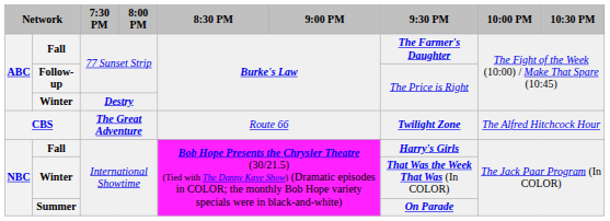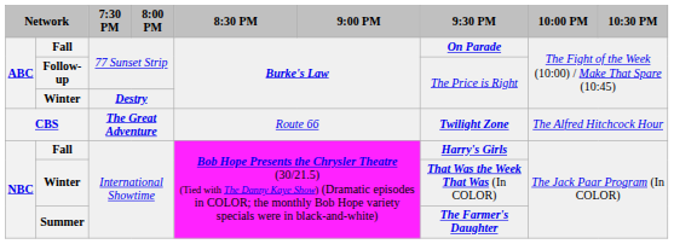 <table class="wikitable" style="width:100%;margin-right:0;text-align:center">
 <tr>
 <th colspan="2" style="background-color:#C0C0C0;text-align:center">Network</th>
 <th style="background-color:#C0C0C0;text-align:center">7:30 PM</th>
 <th style="background-color:#C0C0C0;text-align:center">8:00 PM</th>
 <th style="background-color:#C0C0C0;text-align:center">8:30 PM</th>
 <th style="background-color:#C0C0C0;text-align:center">9:00 PM</th>
 <th style="background-color:#C0C0C0;text-align:center">9:30 PM</th>
 <th style="background-color:#C0C0C0;text-align:center">10:00 PM</th>
 <th style="background-color:#C0C0C0;text-align:center">10:30 PM</th>
 </tr>
 <tr>
 <th rowspan="3" bgcolor="#C0C0C0"><a href='#'>ABC</a></th>
 <th>Fall</th>
 <td colspan="2" rowspan="2" bgcolor="#F0F0F0"><em><a href='#'>77 Sunset Strip</a></em></td>
 <td bgcolor="#F0F0F0" colspan="2" rowspan="3"><strong><em><a href='#'>Burke's Law</a></em></strong></td>
-<td bgcolor="#F0F0F0"><strong><em><a href='#'>The Farmer's Daughter</a></em></strong></td>
+<td bgcolor="#F0F0F0"><strong><em><a href='#'>On Parade</a></em></strong></td>
 <td colspan="2" rowspan="3" bgcolor="#F0F0F0"><em><a href='#'>The Fight of the Week</a></em> (10:00) / <em><a href='#'>Make That Spare</a></em> (10:45)</td>
 </tr>
 <tr>
 <th>Follow-up</th>
 <td bgcolor="#F0F0F0" rowspan="2"><em><a href='#'>The Price is Right</a></em></td>
 </tr>
 <tr>
 <th>Winter</th>
 <td bgcolor="#F0F0F0" colspan="2"><strong><em><a href='#'>Destry</a></em></strong></td>
 </tr>
 <tr>
 <th bgcolor="#C0C0C0" colspan="2"><a href='#'>CBS</a></th>
 <td bgcolor="#F0F0F0" colspan="2"><strong><em><a href='#'>The Great Adventure</a></em></strong></td>
 <td bgcolor="#F0F0F0" colspan="2"><em><a href='#'>Route 66</a></em></td>
 <td bgcolor="#F0F0F0"><strong><em><a href='#'>Twilight Zone</a></em></strong></td>
 <td bgcolor="#F0F0F0" colspan="2"><em><a href='#'>The Alfred Hitchcock Hour</a></em></td>
 </tr>
 <tr>
 <th bgcolor="#C0C0C0" rowspan="3"><a href='#'>NBC</a></th>
 <th>Fall</th>
 <td bgcolor="#F0F0F0" colspan="2" rowspan="3"><em><a href='#'>International Showtime</a></em></td>
 <td bgcolor="#FF22FF" colspan="2" rowspan="3"><strong><em><a href='#'>Bob Hope Presents the Chrysler Theatre</a></em></strong> (30/21.5)<br><small>(Tied with <em><a href='#'>The Danny Kaye Show</a></em>)</small> (Dramatic episodes in <span>C</span><span>O</span><span>L</span><span>O</span><span>R</span>; the monthly Bob Hope variety specials were in black-and-white)</td>
 <td bgcolor="#F0F0F0"><strong><em><a href='#'>Harry's Girls</a></em></strong></td>
 <td bgcolor="#F0F0F0" colspan="2" rowspan="3"><em><a href='#'>The Jack Paar Program</a></em> (In <span>C</span><span>O</span><span>L</span><span>O</span><span>R</span>)</td>
 </tr>
 <tr>
 <th>Winter</th>
 <td bgcolor="#F0F0F0"><strong><em><a href='#'>That Was the Week That Was</a></em></strong> (In <span>C</span><span>O</span><span>L</span><span>O</span><span>R</span>)</td>
 </tr>
 <tr>
 <th>Summer</th>
-<td bgcolor="#F0F0F0"><strong><em><a href='#'>On Parade</a></em></strong></td>
+<td bgcolor="#F0F0F0"><strong><em><a href='#'>The Farmer's Daughter</a></em></strong></td>
 </tr>
 </table>
